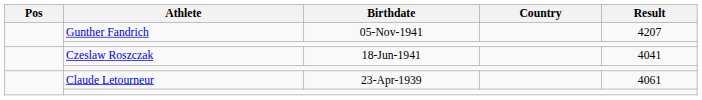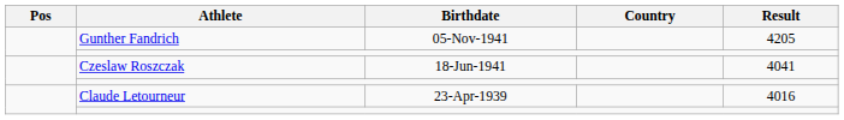 <table class="wikitable"  style="text-align:center; width:60%;">
 <tr>
 <th>Pos</th>
 <th>Athlete</th>
 <th>Birthdate</th>
 <th>Country</th>
 <th>Result</th>
 </tr>
 <tr>
 <td align=center rowspan=2></td>
 <td align=left><a href='#'>Gunther Fandrich</a></td>
 <td>05-Nov-1941</td>
 <td align=left></td>
-<td>4207</td>
+<td>4205</td>
 </tr>
 <tr>
 <td colspan=4></td>
 </tr>
 <tr>
 <td align=center rowspan=2></td>
 <td align=left><a href='#'>Czeslaw Roszczak</a></td>
 <td>18-Jun-1941</td>
 <td align=left></td>
 <td>4041</td>
 </tr>
 <tr>
 <td colspan=4></td>
 </tr>
 <tr>
 <td align=center rowspan=2></td>
 <td align=left><a href='#'>Claude Letourneur</a></td>
 <td>23-Apr-1939</td>
 <td align=left></td>
-<td>4061</td>
+<td>4016</td>
 </tr>
 <tr>
 <td colspan=4></td>
 </tr>
 </table>
